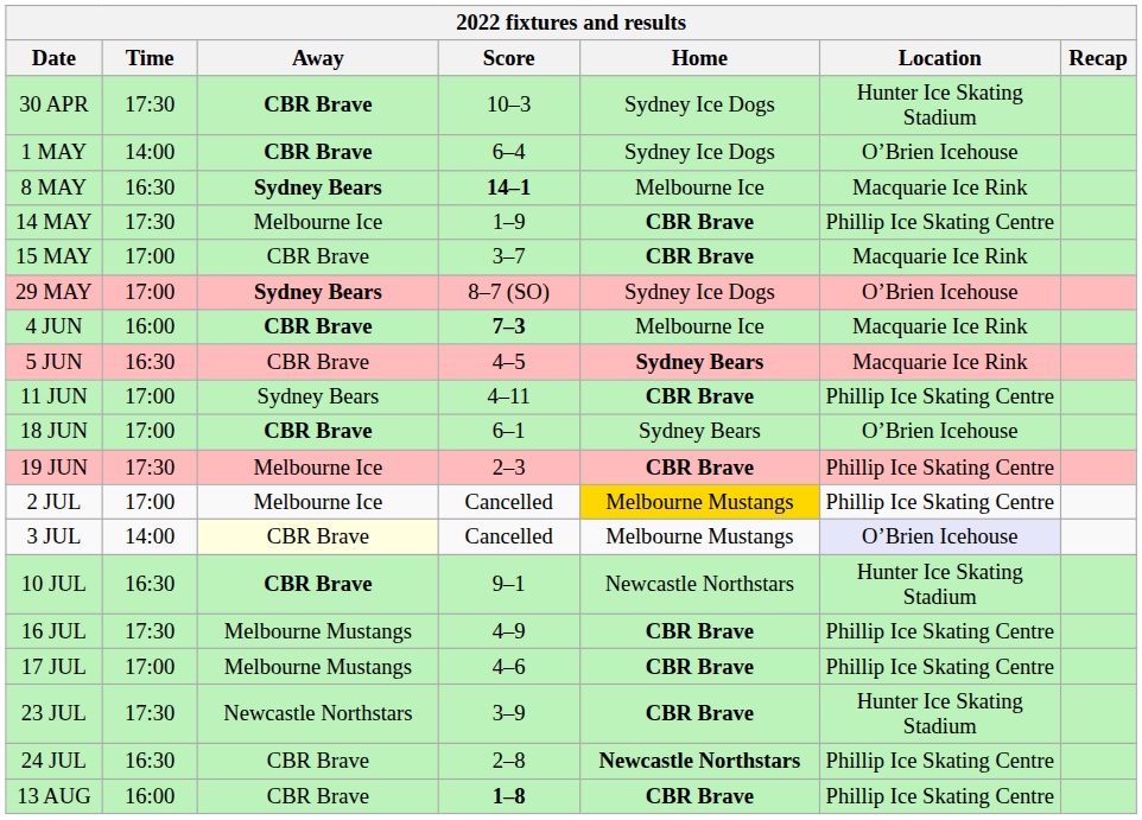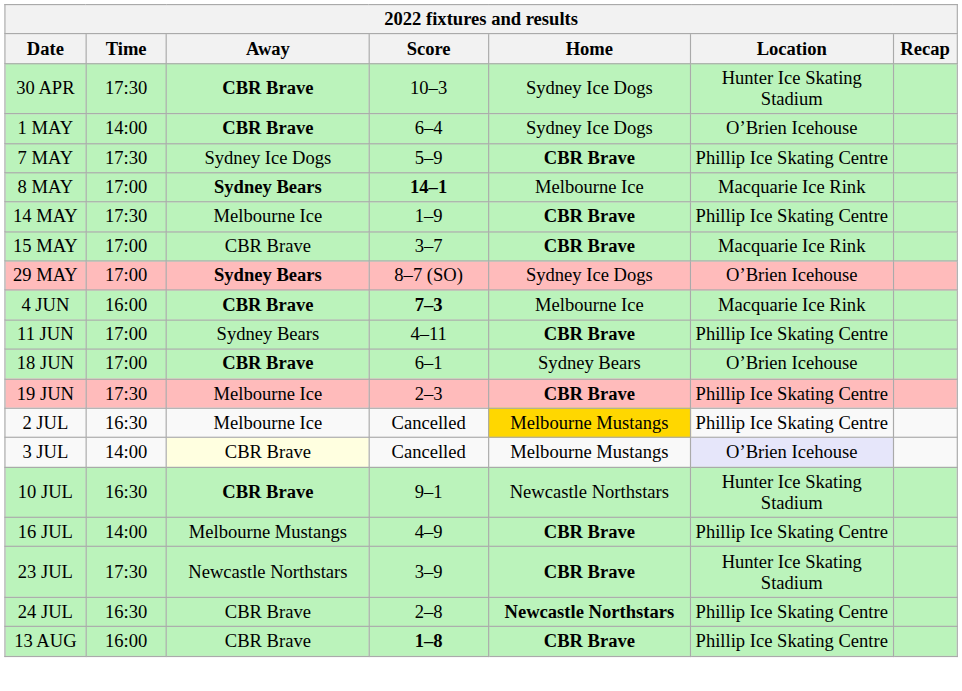 <table class="wikitable collapsible" width="65%" style="margin: 1em auto 1em auto">
 <tr>
 <th colspan="7">2022 fixtures and results</th>
 </tr>
 <tr>
 <th width="5%">Date</th>
 <th width="5%">Time</th>
 <th width="13%">Away</th>
 <th width="6%">Score</th>
 <th width="13%">Home</th>
 <th width="13%">Location</th>
 <th width="1%">Recap</th>
 </tr>
 <tr align="center" style="background:#BBF3BB">
 <td>30 APR</td>
 <td>17:30</td>
 <td><strong>CBR Brave</strong></td>
 <td>10–3</td>
 <td>Sydney Ice Dogs</td>
 <td>Hunter Ice Skating Stadium</td>
 <td></td>
 </tr>
 <tr align="center" style="background:#BBF3BB">
 <td>1 MAY</td>
 <td>14:00</td>
 <td><strong>CBR Brave</strong></td>
 <td>6–4</td>
 <td>Sydney Ice Dogs</td>
 <td>O’Brien Icehouse</td>
 <td></td>
 </tr>
 <tr align="center" style="background:#BBF3BB">
+<td>7 MAY</td>
+<td>17:30</td>
+<td>Sydney Ice Dogs</td>
+<td>5–9</td>
+<td><strong>CBR Brave</strong></td>
+<td>Phillip Ice Skating Centre</td>
+<td></td>
+</tr>
+<tr align="center" style="background:#BBF3BB">
 <td>8 MAY</td>
-<td>16:30</td>
+<td>17:00</td>
 <td><strong>Sydney Bears</strong></td>
 <td><strong>14–1</strong></td>
 <td>Melbourne Ice</td>
 <td>Macquarie Ice Rink</td>
 <td></td>
 </tr>
 <tr align="center" style="background:#BBF3BB">
 <td>14 MAY</td>
 <td>17:30</td>
 <td>Melbourne Ice</td>
 <td>1–9</td>
 <td><strong>CBR Brave</strong></td>
 <td>Phillip Ice Skating Centre</td>
 <td></td>
 </tr>
 <tr align="center" style="background:#BBF3BB">
 <td>15 MAY</td>
 <td>17:00</td>
 <td>CBR Brave</td>
 <td>3–7</td>
 <td><strong>CBR Brave</strong></td>
 <td>Macquarie Ice Rink</td>
 <td></td>
 </tr>
 <tr align="center" style="background:#FFBBBB">
 <td>29 MAY</td>
 <td>17:00</td>
 <td><strong>Sydney Bears</strong></td>
 <td>8–7 (SO)</td>
 <td>Sydney Ice Dogs</td>
 <td>O’Brien Icehouse</td>
 <td></td>
 </tr>
 <tr align="center" style="background:#BBF3BB">
 <td>4 JUN</td>
 <td>16:00</td>
 <td><strong>CBR Brave</strong></td>
 <td><strong>7–3</strong></td>
 <td>Melbourne Ice</td>
 <td>Macquarie Ice Rink</td>
 <td></td>
 </tr>
-<tr align="center" style="background:#FFBBBB">
-<td>5 JUN</td>
-<td>16:30</td>
-<td>CBR Brave</td>
-<td>4–5</td>
-<td><strong>Sydney Bears</strong></td>
-<td>Macquarie Ice Rink</td>
-<td></td>
-</tr>
 <tr align="center" style="background:#BBF3BB">
 <td>11 JUN</td>
 <td>17:00</td>
 <td>Sydney Bears</td>
 <td>4–11</td>
 <td><strong>CBR Brave</strong></td>
 <td>Phillip Ice Skating Centre</td>
 <td></td>
 </tr>
 <tr align="center" style="background:#BBF3BB">
 <td>18 JUN</td>
 <td>17:00</td>
 <td><strong>CBR Brave</strong></td>
 <td>6–1</td>
 <td>Sydney Bears</td>
 <td>O’Brien Icehouse</td>
 <td></td>
 </tr>
 <tr align="center" style="background:#FFBBBB">
 <td>19 JUN</td>
 <td>17:30</td>
 <td>Melbourne Ice</td>
 <td>2–3</td>
 <td><strong>CBR Brave</strong></td>
 <td>Phillip Ice Skating Centre</td>
 <td></td>
 </tr>
 <tr align="center">
 <td>2 JUL</td>
-<td>17:00</td>
+<td>16:30</td>
 <td>Melbourne Ice</td>
 <td>Cancelled</td>
 <td style="background: gold;">Melbourne Mustangs</td>
 <td>Phillip Ice Skating Centre</td>
 <td></td>
 </tr>
 <tr align="center">
 <td>3 JUL</td>
 <td>14:00</td>
 <td style="background: lightyellow;">CBR Brave</td>
 <td>Cancelled</td>
 <td>Melbourne Mustangs</td>
 <td style="background: lavender;">O’Brien Icehouse</td>
 <td></td>
 </tr>
 <tr align="center" style="background:#BBF3BB">
 <td>10 JUL</td>
 <td>16:30</td>
 <td><strong>CBR Brave</strong></td>
 <td>9–1</td>
 <td>Newcastle Northstars</td>
 <td>Hunter Ice Skating Stadium</td>
 <td></td>
 </tr>
 <tr align="center" style="background:#BBF3BB">
 <td>16 JUL</td>
-<td>17:30</td>
+<td>14:00</td>
 <td>Melbourne Mustangs</td>
 <td>4–9</td>
-<td><strong>CBR Brave</strong></td>
-<td>Phillip Ice Skating Centre</td>
-<td></td>
-</tr>
-<tr align="center" style="background:#BBF3BB">
-<td>17 JUL</td>
-<td>17:00</td>
-<td>Melbourne Mustangs</td>
-<td>4–6</td>
 <td><strong>CBR Brave</strong></td>
 <td>Phillip Ice Skating Centre</td>
 <td></td>
 </tr>
 <tr align="center" style="background:#BBF3BB">
 <td>23 JUL</td>
 <td>17:30</td>
 <td>Newcastle Northstars</td>
 <td>3–9</td>
 <td><strong>CBR Brave</strong></td>
 <td>Hunter Ice Skating Stadium</td>
 <td></td>
 </tr>
 <tr align="center" style="background:#BBF3BB">
 <td>24 JUL</td>
 <td>16:30</td>
 <td>CBR Brave</td>
 <td>2–8</td>
 <td><strong>Newcastle Northstars</strong></td>
 <td>Phillip Ice Skating Centre</td>
 <td></td>
 </tr>
 <tr align="center" style="background:#BBF3BB">
 <td>13 AUG</td>
 <td>16:00</td>
 <td>CBR Brave</td>
 <td><strong>1–8</strong></td>
 <td><strong>CBR Brave</strong></td>
 <td>Phillip Ice Skating Centre</td>
 <td></td>
 </tr>
 </table>
